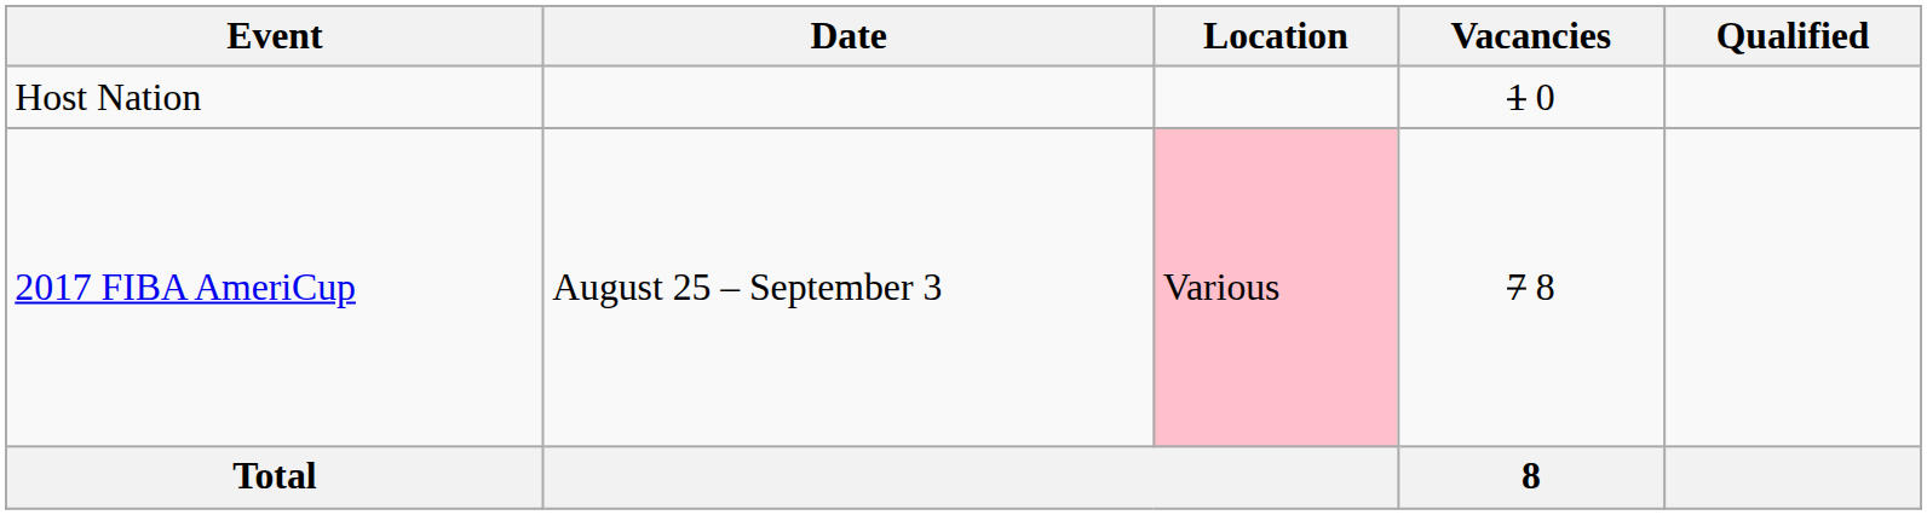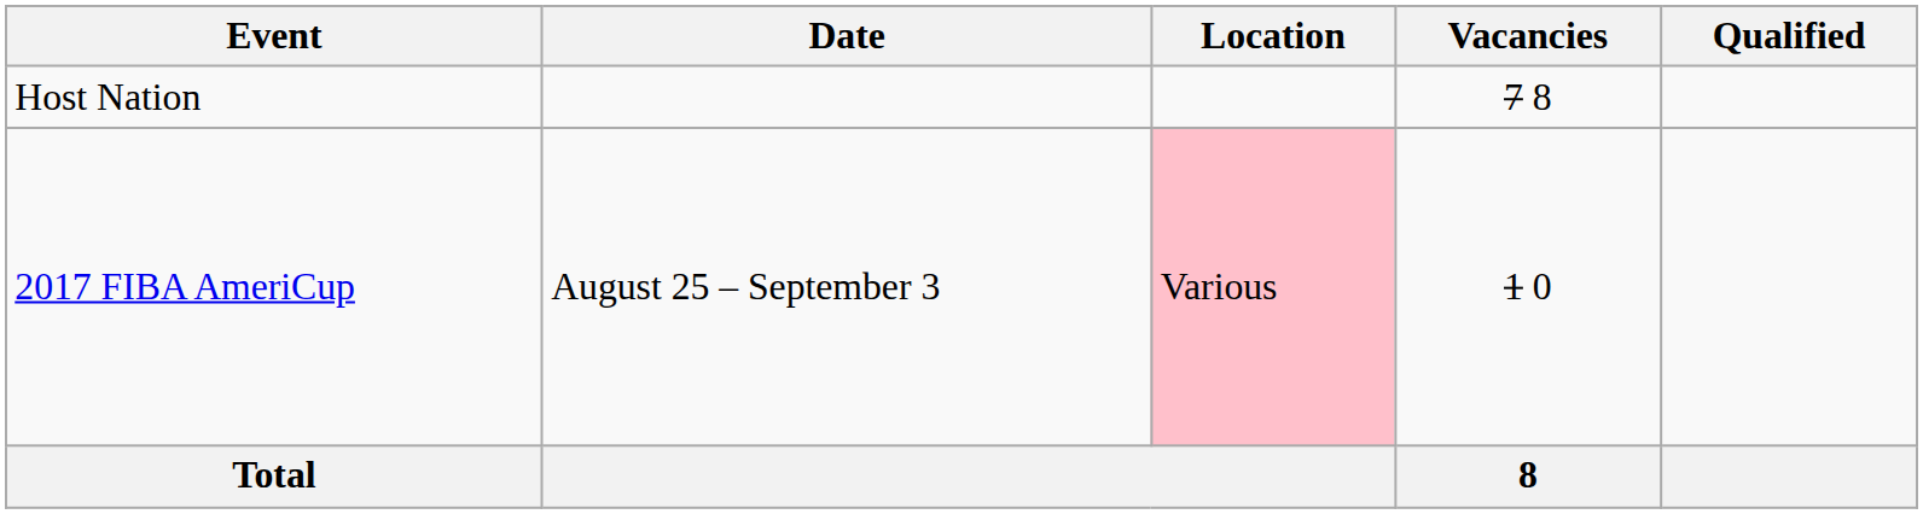 <table class="wikitable" width=800>
 <tr>
 <th>Event</th>
 <th>Date</th>
 <th>Location</th>
 <th>Vacancies</th>
 <th>Qualified</th>
 </tr>
 <tr>
 <td>Host Nation</td>
 <td></td>
 <td></td>
-<td align=center><s>1</s> 0</td>
+<td align=center><s>7</s> 8</td>
 <td><s></s></td>
 </tr>
 <tr>
 <td><a href='#'>2017 FIBA AmeriCup</a></td>
 <td>August 25 – September 3</td>
 <td style="background: pink;">Various</td>
-<td align=center><s>7</s> 8</td>
+<td align=center><s>1</s> 0</td>
 <td><br><br><br><br><br><br><br></td>
 </tr>
 <tr>
 <th>Total</th>
 <th colspan="2"></th>
 <th>8</th>
 <th></th>
 </tr>
 </table>
